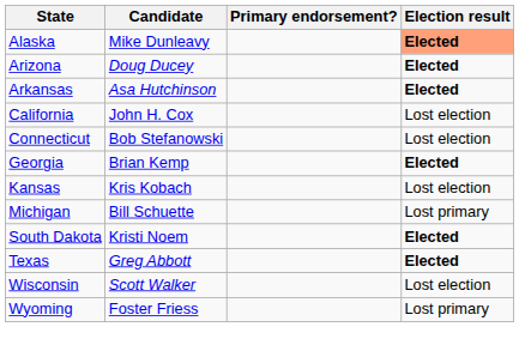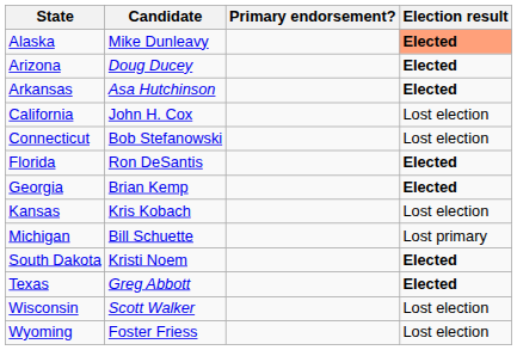 <table class="wikitable sortable">
 <tr>
 <th bgcolor="teal"><span>State</span></th>
 <th bgcolor="teal"><span>Candidate</span></th>
 <th>Primary endorsement?</th>
 <th>Election result</th>
 </tr>
 <tr>
 <td> <a href='#'>Alaska</a></td>
 <td><a href='#'>Mike Dunleavy</a></td>
 <td></td>
 <td style="background: lightsalmon;"><strong></strong> <strong>Elected</strong></td>
 </tr>
 <tr>
 <td> <a href='#'>Arizona</a></td>
 <td><em><a href='#'>Doug Ducey</a></em></td>
 <td><strong></strong></td>
 <td><strong></strong> <strong>Elected</strong></td>
 </tr>
 <tr>
 <td> <a href='#'>Arkansas</a></td>
 <td><em><a href='#'>Asa Hutchinson</a></em></td>
 <td><strong></strong></td>
 <td><strong></strong> <strong>Elected</strong></td>
 </tr>
 <tr>
 <td> <a href='#'>California</a></td>
 <td><a href='#'>John H. Cox</a></td>
 <td><strong></strong></td>
 <td> Lost election</td>
 </tr>
 <tr>
 <td> <a href='#'>Connecticut</a></td>
 <td><a href='#'>Bob Stefanowski</a></td>
 <td></td>
 <td> Lost election</td>
+</tr>
+<tr>
+<td> <a href='#'>Florida</a></td>
+<td><a href='#'>Ron DeSantis</a></td>
+<td><strong></strong></td>
+<td><strong></strong> <strong>Elected</strong></td>
 </tr>
 <tr>
 <td> <a href='#'>Georgia</a></td>
 <td><a href='#'>Brian Kemp</a></td>
 <td><strong></strong></td>
 <td><strong></strong> <strong>Elected</strong></td>
 </tr>
 <tr>
 <td> <a href='#'>Kansas</a></td>
 <td><a href='#'>Kris Kobach</a></td>
 <td><strong></strong></td>
 <td> Lost election</td>
 </tr>
 <tr>
 <td> <a href='#'>Michigan</a></td>
 <td><a href='#'>Bill Schuette</a></td>
 <td></td>
 <td> Lost primary</td>
 </tr>
 <tr>
 <td> <a href='#'>South Dakota</a></td>
 <td><a href='#'>Kristi Noem</a></td>
 <td></td>
 <td><strong></strong> <strong>Elected</strong></td>
 </tr>
 <tr>
 <td> <a href='#'>Texas</a></td>
 <td><em><a href='#'>Greg Abbott</a></em></td>
 <td><strong></strong></td>
 <td><strong></strong> <strong>Elected</strong></td>
 </tr>
 <tr>
 <td> <a href='#'>Wisconsin</a></td>
 <td><em><a href='#'>Scott Walker</a></em></td>
 <td><strong></strong></td>
 <td> Lost election</td>
 </tr>
 <tr>
 <td> <a href='#'>Wyoming</a></td>
 <td><a href='#'>Foster Friess</a></td>
 <td><strong></strong></td>
-<td> Lost primary</td>
+<td> Lost election</td>
 </tr>
 </table>
